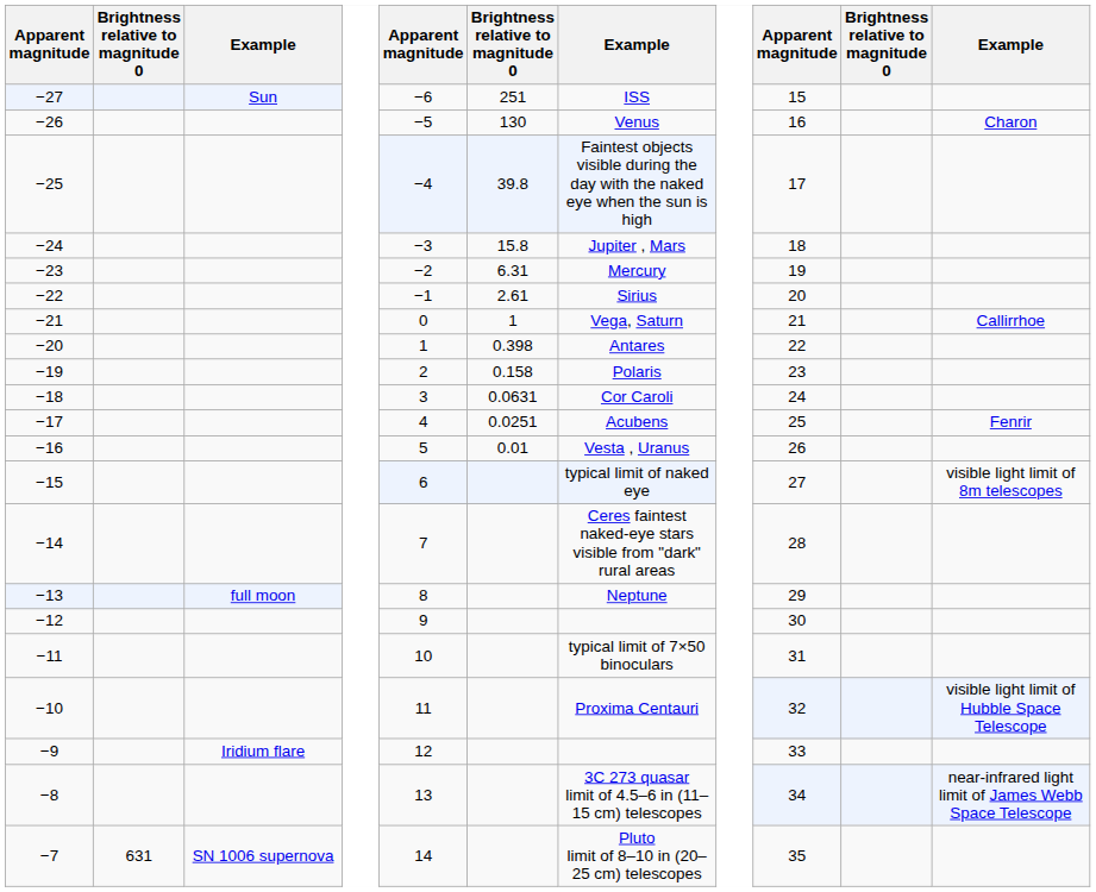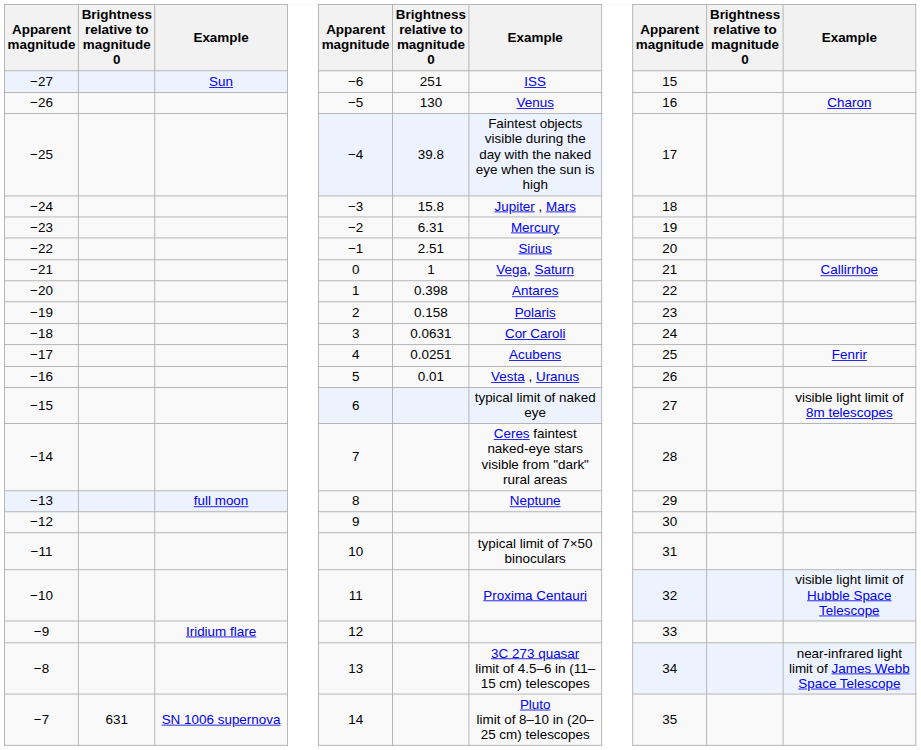 <table class="wikitable" style="text-align:center; border:none; ">
 <tr>
 <th width=60>Apparent<br>magnitude</th>
 <th width=60>Brightness<br>relative to<br>magnitude 0</th>
 <th width=150>Example</th>
 <th rowspan="22" width="30" style="border:none; background-color: white;"></th>
 <th width=60>Apparent<br>magnitude</th>
 <th width=60>Brightness<br>relative to<br>magnitude 0</th>
 <th width=150>Example</th>
 <th rowspan="22" width="30" style="border:none; background-color: white;"></th>
 <th width=60>Apparent<br>magnitude</th>
 <th width=60>Brightness<br>relative to<br>magnitude 0</th>
 <th width=150>Example</th>
 </tr>
 <tr>
 <td style="background:#edf3fe;">−27</td>
 <td style="background:#edf3fe;"></td>
 <td style="background:#edf3fe;"><a href='#'>Sun</a></td>
 <td>−6</td>
 <td>251</td>
 <td><a href='#'>ISS</a> </td>
 <td>15</td>
 <td></td>
 <td></td>
 </tr>
 <tr>
 <td>−26</td>
 <td></td>
 <td></td>
 <td>−5</td>
 <td>130</td>
 <td><a href='#'>Venus</a> </td>
 <td>16</td>
 <td></td>
 <td><a href='#'>Charon</a> </td>
 </tr>
 <tr>
 <td>−25</td>
 <td></td>
 <td></td>
 <td style="background:#edf3fe;">−4</td>
 <td style="background:#edf3fe;">39.8</td>
 <td style="background:#edf3fe;">Faintest objects visible during the day with the naked eye when the sun is high</td>
 <td>17</td>
 <td></td>
 <td></td>
 </tr>
 <tr>
 <td>−24</td>
 <td></td>
 <td></td>
 <td>−3</td>
 <td>15.8</td>
 <td><a href='#'>Jupiter</a> , <a href='#'>Mars</a> </td>
 <td>18</td>
 <td></td>
 <td></td>
 </tr>
 <tr>
 <td>−23</td>
 <td></td>
 <td></td>
 <td>−2</td>
 <td>6.31</td>
 <td><a href='#'>Mercury</a> </td>
 <td>19</td>
 <td></td>
 <td></td>
 </tr>
 <tr>
 <td>−22</td>
 <td></td>
 <td></td>
 <td>−1</td>
-<td>2.61</td>
+<td>2.51</td>
 <td><a href='#'>Sirius</a></td>
 <td>20</td>
 <td></td>
 <td></td>
 </tr>
 <tr>
 <td>−21</td>
 <td></td>
 <td></td>
 <td>0</td>
 <td>1</td>
 <td><a href='#'>Vega</a>, <a href='#'>Saturn</a> </td>
 <td>21</td>
 <td></td>
 <td><a href='#'>Callirrhoe</a> </td>
 </tr>
 <tr>
 <td>−20</td>
 <td></td>
 <td></td>
 <td>1</td>
 <td>0.398</td>
 <td><a href='#'>Antares</a></td>
 <td>22</td>
 <td></td>
 <td></td>
 </tr>
 <tr>
 <td>−19</td>
 <td></td>
 <td></td>
 <td>2</td>
 <td>0.158</td>
 <td><a href='#'>Polaris</a></td>
 <td>23</td>
 <td></td>
 <td></td>
 </tr>
 <tr>
 <td>−18</td>
 <td></td>
 <td></td>
 <td>3</td>
 <td>0.0631</td>
 <td><a href='#'>Cor Caroli</a></td>
 <td>24</td>
 <td></td>
 <td></td>
 </tr>
 <tr>
 <td>−17</td>
 <td></td>
 <td></td>
 <td>4</td>
 <td>0.0251</td>
 <td><a href='#'>Acubens</a></td>
 <td>25</td>
 <td></td>
 <td><a href='#'>Fenrir</a> </td>
 </tr>
 <tr>
 <td>−16</td>
 <td></td>
 <td></td>
 <td>5</td>
 <td>0.01</td>
 <td><a href='#'>Vesta</a> , <a href='#'>Uranus</a> </td>
 <td>26</td>
 <td></td>
 <td></td>
 </tr>
 <tr>
 <td>−15</td>
 <td></td>
 <td></td>
 <td style="background:#edf3fe;">6</td>
 <td style="background:#edf3fe;"></td>
 <td style="background:#edf3fe;">typical limit of naked eye</td>
 <td>27</td>
 <td></td>
 <td>visible light limit of <a href='#'>8m telescopes</a></td>
 </tr>
 <tr>
 <td>−14</td>
 <td></td>
 <td></td>
 <td>7</td>
 <td></td>
 <td><a href='#'>Ceres</a>  faintest naked-eye stars visible from "dark" rural areas</td>
 <td>28</td>
 <td></td>
 <td></td>
 </tr>
 <tr>
 <td style="background:#edf3fe;">−13</td>
 <td style="background:#edf3fe;"></td>
 <td style="background:#edf3fe;"><a href='#'>full moon</a></td>
 <td>8</td>
 <td></td>
 <td><a href='#'>Neptune</a> </td>
 <td>29</td>
 <td></td>
 <td></td>
 </tr>
 <tr>
 <td>−12</td>
 <td></td>
 <td></td>
 <td>9</td>
 <td></td>
 <td></td>
 <td>30</td>
 <td></td>
 <td></td>
 </tr>
 <tr>
 <td>−11</td>
 <td></td>
 <td></td>
 <td>10</td>
 <td></td>
 <td>typical limit of 7×50 binoculars</td>
 <td>31</td>
 <td></td>
 <td></td>
 </tr>
 <tr>
 <td>−10</td>
 <td></td>
 <td></td>
 <td>11</td>
 <td></td>
 <td><a href='#'>Proxima Centauri</a></td>
 <td style="background:#edf3fe;">32</td>
 <td style="background:#edf3fe;"></td>
 <td style="background:#edf3fe;">visible light limit of <a href='#'>Hubble Space Telescope</a></td>
 </tr>
 <tr>
 <td>−9</td>
 <td></td>
 <td><a href='#'>Iridium flare</a> </td>
 <td>12</td>
 <td></td>
 <td></td>
 <td>33</td>
 <td></td>
 <td></td>
 </tr>
 <tr>
 <td>−8</td>
 <td></td>
 <td></td>
 <td>13</td>
 <td></td>
 <td><a href='#'>3C 273 quasar</a> <br> limit of 4.5–6 in (11–15 cm) telescopes</td>
 <td style="background:#edf3fe;">34</td>
 <td style="background:#edf3fe;"></td>
 <td style="background:#edf3fe;">near-infrared light limit of <a href='#'>James Webb Space Telescope</a></td>
 </tr>
 <tr>
 <td>−7</td>
 <td>631</td>
 <td><a href='#'>SN 1006 supernova</a></td>
 <td>14</td>
 <td></td>
 <td><a href='#'>Pluto</a>  <br> limit of 8–10 in (20–25 cm) telescopes</td>
 <td>35</td>
 <td></td>
 <td></td>
 </tr>
 </table>
